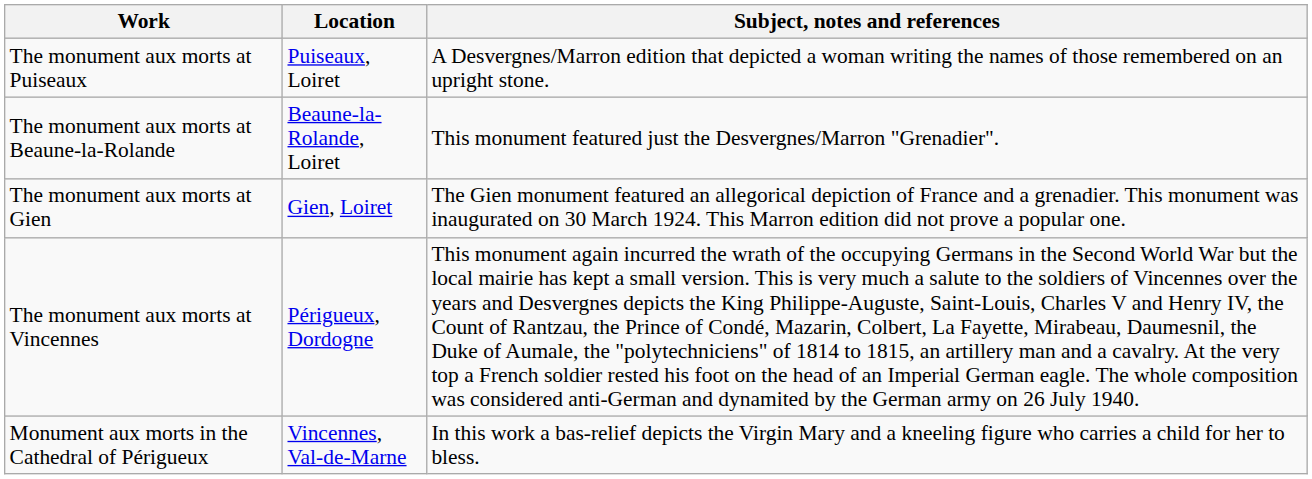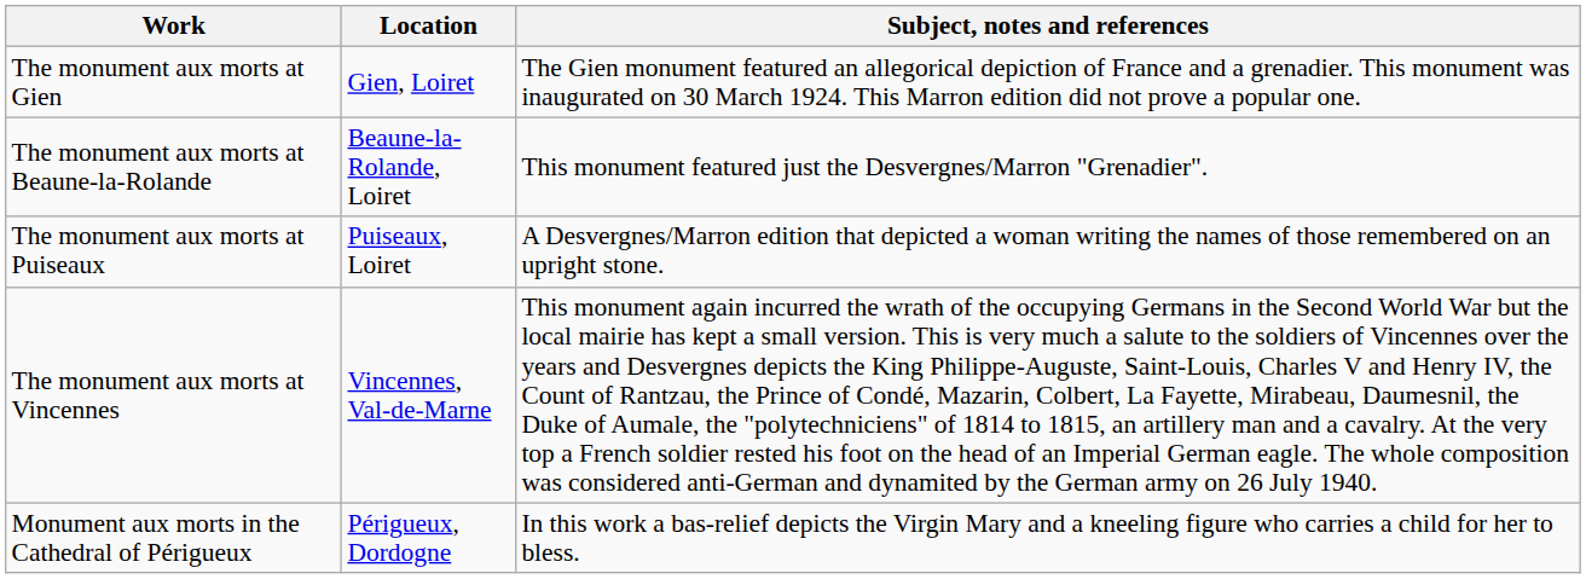 <table class="wikitable sortable">
 <tr>
 <th style="width:200px">Work</th>
 <th style="width:100px">Location</th>
 <th style="width:650px" class="unsortable">Subject, notes and references</th>
 </tr>
 <tr>
-<td>The monument aux morts at Puiseaux</td>
-<td><a href='#'>Puiseaux</a>, Loiret</td>
-<td>A Desvergnes/Marron edition that depicted a woman writing the names of those remembered on an upright stone.</td>
+<td>The monument aux morts at Gien</td>
+<td><a href='#'>Gien</a>, <a href='#'>Loiret</a></td>
+<td>The Gien monument featured an allegorical depiction of France and a grenadier. This monument was inaugurated on 30 March 1924. This Marron edition did not prove a popular one.</td>
 </tr>
 <tr>
 <td>The monument aux morts at Beaune-la-Rolande</td>
 <td><a href='#'>Beaune-la-Rolande</a>, Loiret</td>
 <td>This monument featured just the Desvergnes/Marron "Grenadier".</td>
 </tr>
 <tr>
-<td>The monument aux morts at Gien</td>
-<td><a href='#'>Gien</a>, <a href='#'>Loiret</a></td>
-<td>The Gien monument featured an allegorical depiction of France and a grenadier. This monument was inaugurated on 30 March 1924. This Marron edition did not prove a popular one.</td>
+<td>The monument aux morts at Puiseaux</td>
+<td><a href='#'>Puiseaux</a>, Loiret</td>
+<td>A Desvergnes/Marron edition that depicted a woman writing the names of those remembered on an upright stone.</td>
 </tr>
 <tr>
 <td>The monument aux morts at Vincennes</td>
-<td><a href='#'>Périgueux</a>, <a href='#'>Dordogne</a></td>
+<td><a href='#'>Vincennes</a>, <a href='#'>Val-de-Marne</a></td>
 <td>This monument again incurred the wrath of the occupying Germans in the Second World War but the local mairie has kept a small version. This is very much a salute to the soldiers of Vincennes over the years and Desvergnes depicts the King Philippe-Auguste, Saint-Louis, Charles V and Henry IV, the Count of Rantzau, the Prince of Condé, Mazarin, Colbert, La Fayette, Mirabeau, Daumesnil, the Duke of Aumale, the "polytechniciens" of 1814 to 1815, an artillery man and a cavalry. At the very top a French soldier rested his foot on the head of an Imperial German eagle. The whole composition was considered anti-German and dynamited by the German army on 26 July 1940.</td>
 </tr>
 <tr>
 <td>Monument aux morts in the Cathedral of Périgueux</td>
-<td><a href='#'>Vincennes</a>, <a href='#'>Val-de-Marne</a></td>
+<td><a href='#'>Périgueux</a>, <a href='#'>Dordogne</a></td>
 <td>In this work a bas-relief depicts the Virgin Mary and a kneeling figure who carries a child for her to bless.</td>
 </tr>
 </table>
